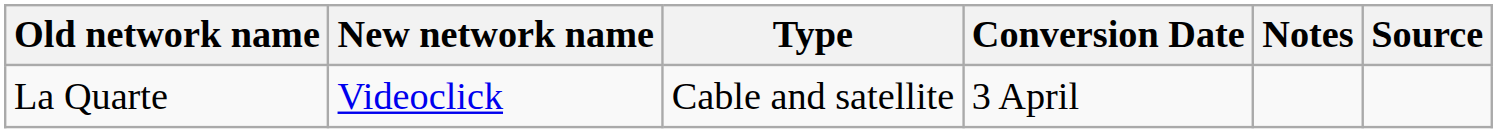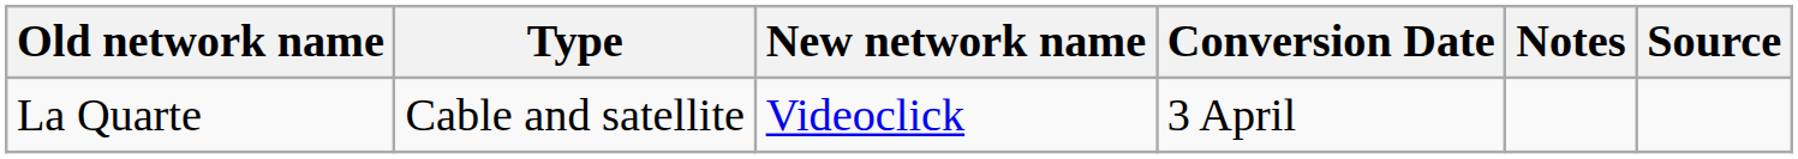 <table class="wikitable">
 <tr>
 <th>Old network name</th>
+<th>Type</th>
 <th>New network name</th>
-<th>Type</th>
 <th>Conversion Date</th>
 <th>Notes</th>
 <th>Source</th>
 </tr>
 <tr>
 <td>La Quarte</td>
+<td>Cable and satellite</td>
 <td><a href='#'>Videoclick</a></td>
-<td>Cable and satellite</td>
 <td>3 April</td>
 <td></td>
 <td></td>
 </tr>
 </table>
